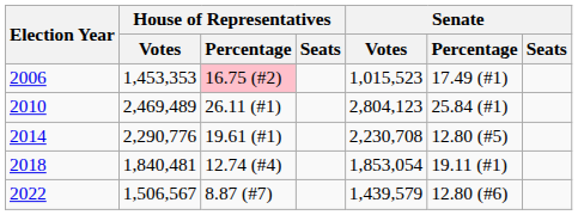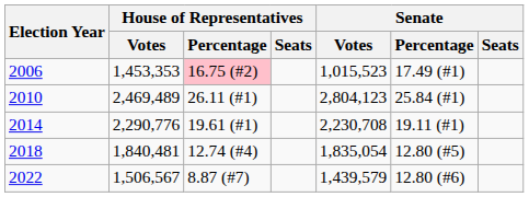 <table class="wikitable">
 <tr>
 <th rowspan="2">Election Year</th>
 <th colspan="3">House of Representatives</th>
 <th colspan="3">Senate</th>
 </tr>
 <tr>
 <th>Votes</th>
 <th>Percentage</th>
 <th>Seats</th>
 <th>Votes</th>
 <th>Percentage</th>
 <th>Seats</th>
 </tr>
 <tr>
 <td><a href='#'>2006</a></td>
 <td>1,453,353</td>
 <td style="background: pink;">16.75 (#2)</td>
 <td></td>
 <td>1,015,523</td>
 <td>17.49 (#1)</td>
 <td></td>
 </tr>
 <tr>
 <td><a href='#'>2010</a></td>
 <td>2,469,489</td>
 <td>26.11 (#1)</td>
 <td></td>
 <td>2,804,123</td>
 <td>25.84 (#1)</td>
 <td></td>
 </tr>
 <tr>
 <td><a href='#'>2014</a></td>
 <td>2,290,776</td>
 <td>19.61 (#1)</td>
 <td></td>
 <td>2,230,708</td>
-<td>12.80 (#5)</td>
+<td>19.11 (#1)</td>
 <td></td>
 </tr>
 <tr>
 <td><a href='#'>2018</a></td>
 <td>1,840,481</td>
 <td>12.74 (#4)</td>
 <td></td>
-<td>1,853,054</td>
-<td>19.11 (#1)</td>
+<td>1,835,054</td>
+<td>12.80 (#5)</td>
 <td></td>
 </tr>
 <tr>
 <td><a href='#'>2022</a></td>
 <td>1,506,567</td>
 <td>8.87 (#7)</td>
 <td></td>
 <td>1,439,579</td>
 <td>12.80 (#6)</td>
 <td></td>
 </tr>
 </table>
